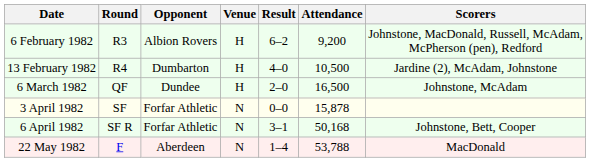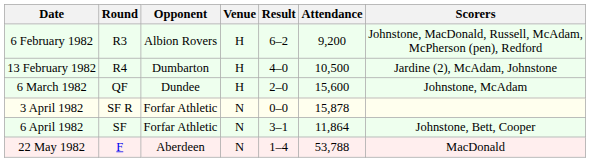 <table class="wikitable sortable" style="font-size:100%; text-align:center">
 <tr>
 <th>Date</th>
 <th>Round</th>
 <th>Opponent</th>
 <th>Venue</th>
 <th>Result</th>
 <th>Attendance</th>
 <th>Scorers</th>
 </tr>
 <tr bgcolor = "#EEFFEE">
 <td>6 February 1982</td>
 <td>R3</td>
 <td>Albion Rovers</td>
 <td>H</td>
 <td>6–2</td>
 <td>9,200</td>
 <td>Johnstone, MacDonald, Russell, McAdam, <br>McPherson (pen), Redford</td>
 </tr>
 <tr bgcolor = "#EEFFEE">
 <td>13 February 1982</td>
 <td>R4</td>
 <td>Dumbarton</td>
 <td>H</td>
 <td>4–0</td>
 <td>10,500</td>
 <td>Jardine (2), McAdam, Johnstone</td>
 </tr>
 <tr bgcolor = "#EEFFEE">
 <td>6 March 1982</td>
 <td>QF</td>
 <td>Dundee</td>
 <td>H</td>
 <td>2–0</td>
-<td>16,500</td>
+<td>15,600</td>
 <td>Johnstone, McAdam</td>
 </tr>
 <tr bgcolor = "#FFFFEE">
 <td>3 April 1982</td>
-<td>SF</td>
+<td>SF R</td>
 <td>Forfar Athletic</td>
 <td>N</td>
 <td>0–0</td>
 <td>15,878</td>
 <td></td>
 </tr>
 <tr bgcolor = "#EEFFEE">
 <td>6 April 1982</td>
-<td>SF R</td>
+<td>SF</td>
 <td>Forfar Athletic</td>
 <td>N</td>
 <td>3–1</td>
-<td>50,168</td>
+<td>11,864</td>
 <td>Johnstone, Bett, Cooper</td>
 </tr>
 <tr bgcolor = "#FFEEEE">
 <td>22 May 1982</td>
 <td><a href='#'>F</a></td>
 <td>Aberdeen</td>
 <td>N</td>
 <td>1–4</td>
 <td>53,788</td>
 <td>MacDonald</td>
 </tr>
 </table>
